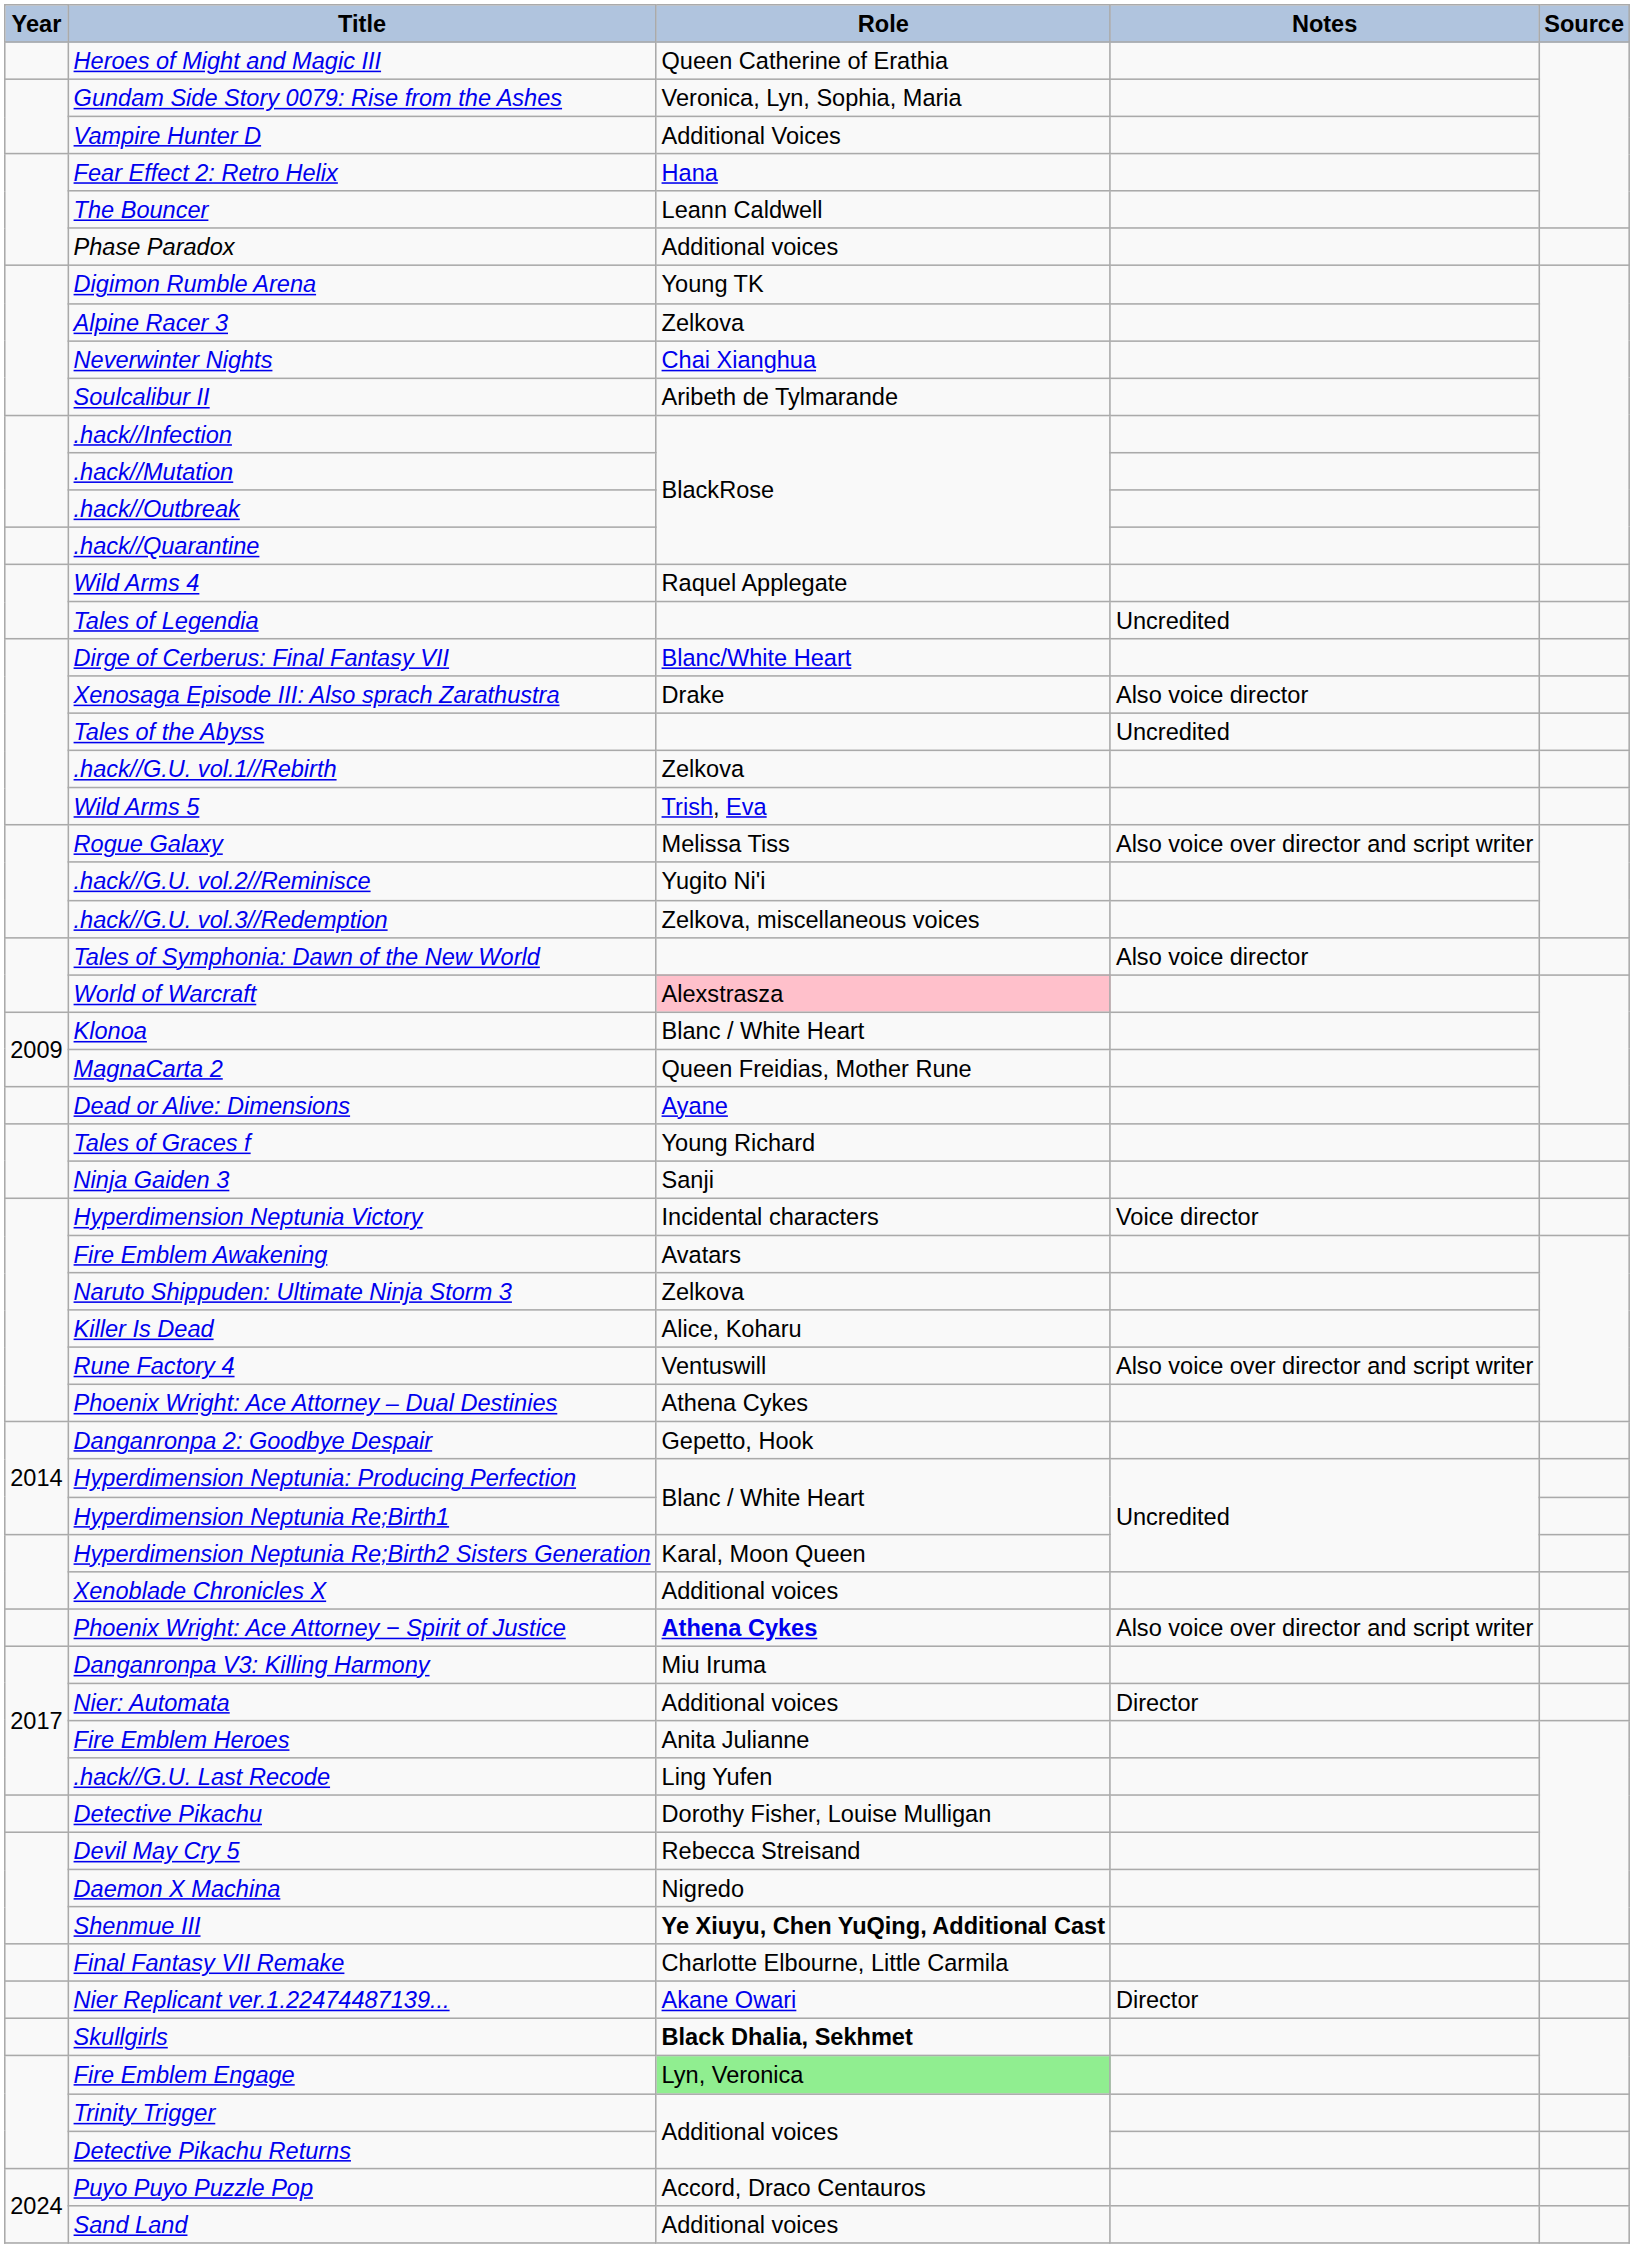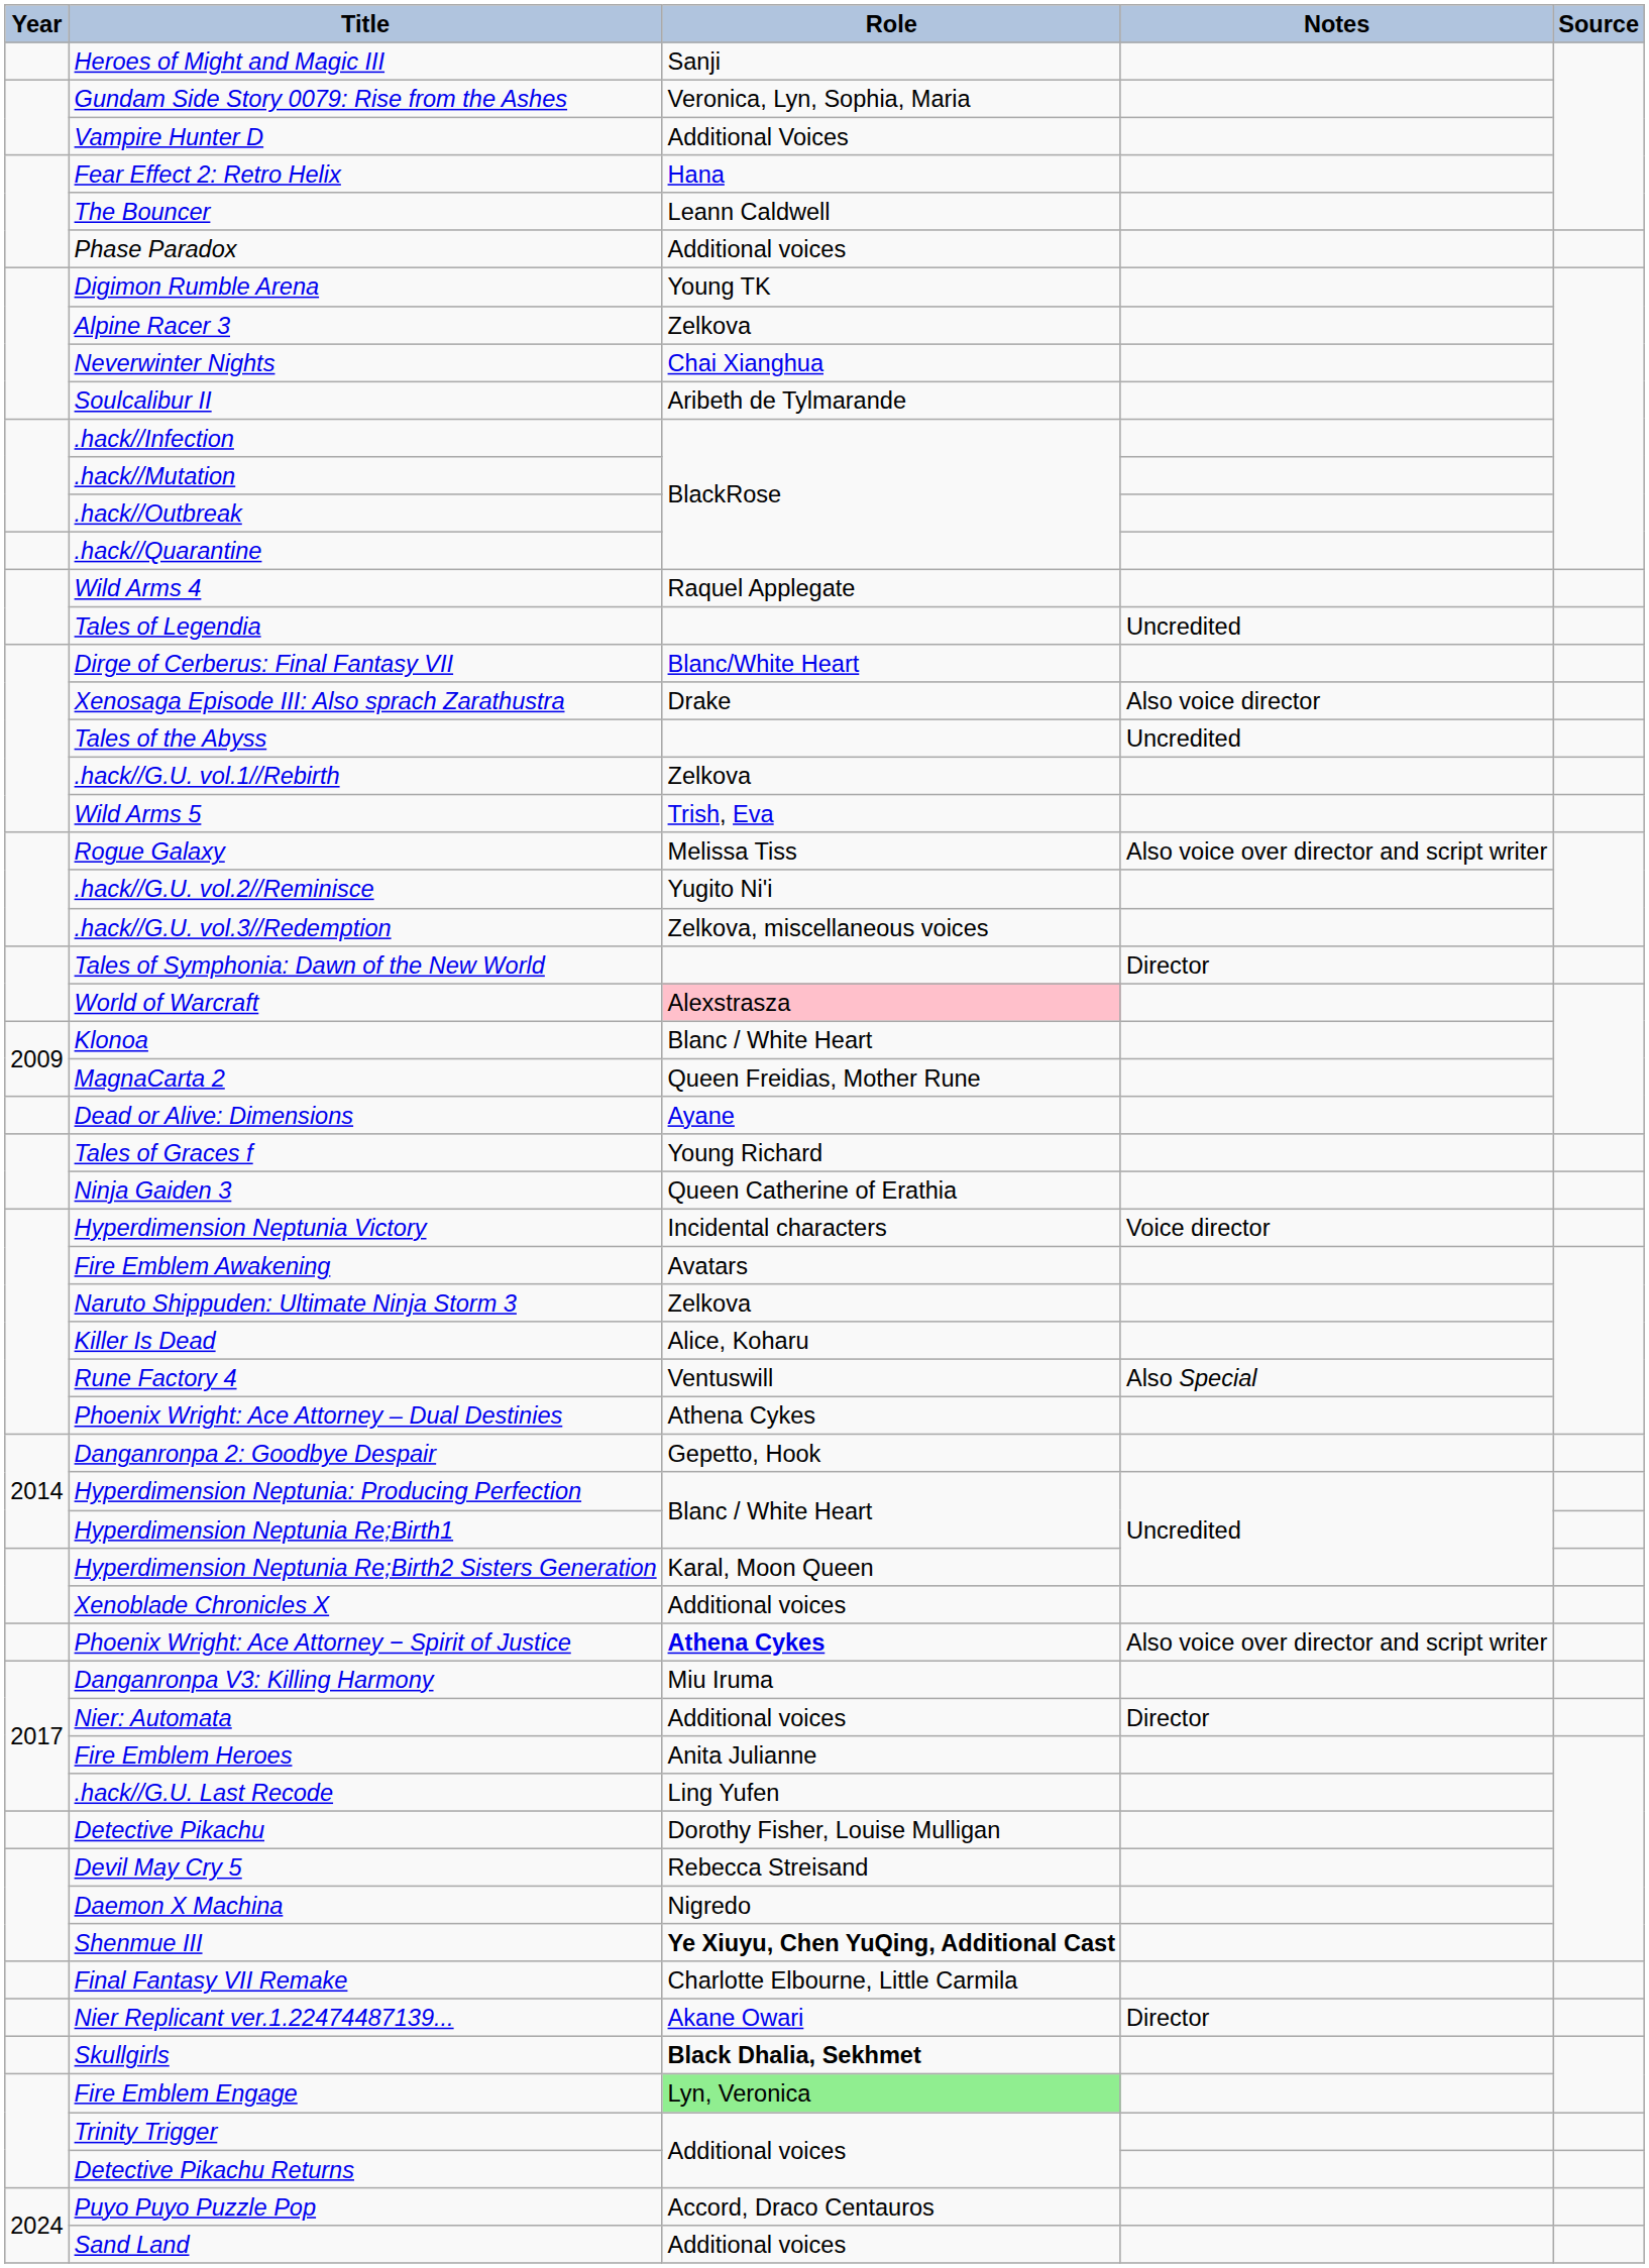 <table class="wikitable sortable plainrowheaders" style="width=95%; font-size: 95%;">
 <tr>
 <th style="background:#b0c4de;">Year</th>
 <th style="background:#b0c4de;">Title</th>
 <th style="background:#b0c4de;">Role</th>
 <th style="background:#b0c4de;" class="unsortable">Notes </th>
 <th style="background:#b0c4de;" class="unsortable">Source</th>
 </tr>
 <tr>
 <td></td>
 <td><em><a href='#'>Heroes of Might and Magic III</a></em></td>
-<td>Queen Catherine of Erathia</td>
+<td>Sanji</td>
 <td></td>
 <td rowspan="5"></td>
 </tr>
 <tr>
 <td rowspan="2"></td>
 <td><em><a href='#'>Gundam Side Story 0079: Rise from the Ashes</a></em></td>
 <td>Veronica, Lyn, Sophia, Maria</td>
 <td></td>
 </tr>
 <tr>
 <td><em><a href='#'>Vampire Hunter D</a></em></td>
 <td>Additional Voices</td>
 <td></td>
 </tr>
 <tr>
 <td rowspan="3"></td>
 <td><em><a href='#'>Fear Effect 2: Retro Helix</a></em></td>
 <td><a href='#'>Hana</a></td>
 <td></td>
 </tr>
 <tr>
 <td><em><a href='#'>The Bouncer</a></em></td>
 <td>Leann Caldwell</td>
 <td></td>
 </tr>
 <tr>
 <td><em>Phase Paradox</em></td>
 <td>Additional voices</td>
 <td></td>
 <td></td>
 </tr>
 <tr>
 <td rowspan="4"></td>
 <td><em><a href='#'>Digimon Rumble Arena</a></em></td>
 <td>Young TK</td>
 <td></td>
 <td rowspan="8"></td>
 </tr>
 <tr>
 <td><em><a href='#'>Alpine Racer 3</a></em></td>
 <td>Zelkova</td>
 <td></td>
 </tr>
 <tr>
 <td><em><a href='#'>Neverwinter Nights</a></em></td>
 <td><a href='#'>Chai Xianghua</a></td>
 <td></td>
 </tr>
 <tr>
 <td><em><a href='#'>Soulcalibur II</a></em></td>
 <td>Aribeth de Tylmarande</td>
 <td></td>
 </tr>
 <tr>
 <td rowspan="3"></td>
 <td><em><a href='#'>.hack//Infection</a></em></td>
 <td rowspan="4">BlackRose</td>
 <td></td>
 </tr>
 <tr>
 <td><em><a href='#'>.hack//Mutation</a></em></td>
 <td></td>
 </tr>
 <tr>
 <td><em><a href='#'>.hack//Outbreak</a></em></td>
 <td></td>
 </tr>
 <tr>
 <td></td>
 <td><em><a href='#'>.hack//Quarantine</a></em></td>
 <td></td>
 </tr>
 <tr>
 <td rowspan="2"></td>
 <td><em><a href='#'>Wild Arms 4</a></em></td>
 <td>Raquel Applegate</td>
 <td></td>
 <td></td>
 </tr>
 <tr>
 <td><em><a href='#'>Tales of Legendia</a></em></td>
 <td></td>
 <td>Uncredited</td>
 <td></td>
 </tr>
 <tr>
 <td rowspan="5"></td>
 <td><em><a href='#'>Dirge of Cerberus: Final Fantasy VII</a></em></td>
 <td><a href='#'>Blanc/White Heart</a></td>
 <td> </td>
 <td></td>
 </tr>
 <tr>
 <td><em><a href='#'>Xenosaga Episode III: Also sprach Zarathustra</a></em></td>
 <td>Drake</td>
 <td>Also voice director</td>
 <td></td>
 </tr>
 <tr>
 <td><em><a href='#'>Tales of the Abyss</a></em></td>
 <td></td>
 <td>Uncredited</td>
 <td></td>
 </tr>
 <tr>
 <td><em><a href='#'>.hack//G.U. vol.1//Rebirth</a></em></td>
 <td>Zelkova</td>
 <td> </td>
 <td></td>
 </tr>
 <tr>
 <td><em><a href='#'>Wild Arms 5</a></em></td>
 <td><a href='#'>Trish</a>, <a href='#'>Eva</a></td>
 <td></td>
 <td></td>
 </tr>
 <tr>
 <td rowspan="3"></td>
 <td><em><a href='#'>Rogue Galaxy</a></em></td>
 <td>Melissa Tiss</td>
 <td>Also voice over director and script writer</td>
 <td rowspan="3"></td>
 </tr>
 <tr>
 <td><em><a href='#'>.hack//G.U. vol.2//Reminisce</a></em></td>
 <td>Yugito Ni'i</td>
 <td> </td>
 </tr>
 <tr>
 <td><em><a href='#'>.hack//G.U. vol.3//Redemption</a></em></td>
 <td>Zelkova, miscellaneous voices</td>
 <td> </td>
 </tr>
 <tr>
 <td rowspan="2"></td>
 <td><em><a href='#'>Tales of Symphonia: Dawn of the New World</a></em></td>
 <td></td>
-<td>Also voice director</td>
+<td>Director</td>
 <td></td>
 </tr>
 <tr>
 <td><em><a href='#'>World of Warcraft</a></em></td>
 <td style="background: pink;">Alexstrasza</td>
 <td> </td>
 <td rowspan="4"></td>
 </tr>
 <tr>
 <td rowspan="2">2009</td>
 <td><em><a href='#'>Klonoa</a></em></td>
 <td>Blanc / White Heart</td>
 <td></td>
 </tr>
 <tr>
 <td><em><a href='#'>MagnaCarta 2</a></em></td>
 <td>Queen Freidias, Mother Rune</td>
 <td> </td>
 </tr>
 <tr>
 <td></td>
 <td><em><a href='#'>Dead or Alive: Dimensions</a></em></td>
 <td><a href='#'>Ayane</a></td>
 <td> </td>
 </tr>
 <tr>
 <td rowspan="2"></td>
 <td><em><a href='#'>Tales of Graces f</a></em></td>
 <td>Young Richard</td>
 <td> </td>
 <td></td>
 </tr>
 <tr>
 <td><em><a href='#'>Ninja Gaiden 3</a></em></td>
-<td>Sanji</td>
+<td>Queen Catherine of Erathia</td>
 <td> </td>
 <td></td>
 </tr>
 <tr>
 <td rowspan="6"></td>
 <td><em><a href='#'>Hyperdimension Neptunia Victory</a></em></td>
 <td>Incidental characters</td>
 <td>Voice director</td>
 <td></td>
 </tr>
 <tr>
 <td><em><a href='#'>Fire Emblem Awakening</a></em></td>
 <td>Avatars</td>
 <td> </td>
 <td rowspan="5"></td>
 </tr>
 <tr>
 <td><em><a href='#'>Naruto Shippuden: Ultimate Ninja Storm 3</a></em></td>
 <td>Zelkova</td>
 <td> </td>
 </tr>
 <tr>
 <td><em><a href='#'>Killer Is Dead</a></em></td>
 <td>Alice, Koharu</td>
 <td> </td>
 </tr>
 <tr>
 <td><em><a href='#'>Rune Factory 4</a></em></td>
 <td>Ventuswill</td>
-<td>Also voice over director and script writer</td>
+<td>Also <em>Special</em></td>
 </tr>
 <tr>
 <td><em><a href='#'>Phoenix Wright: Ace Attorney – Dual Destinies</a></em></td>
 <td>Athena Cykes</td>
 <td></td>
 </tr>
 <tr>
 <td rowspan="3">2014</td>
 <td><em><a href='#'>Danganronpa 2: Goodbye Despair</a></em></td>
 <td>Gepetto, Hook</td>
 <td></td>
 <td></td>
 </tr>
 <tr>
 <td><em><a href='#'>Hyperdimension Neptunia: Producing Perfection</a></em></td>
 <td rowspan="2">Blanc / White Heart</td>
 <td rowspan="3">Uncredited</td>
 <td></td>
 </tr>
 <tr>
 <td><em><a href='#'>Hyperdimension Neptunia Re;Birth1</a></em></td>
 <td></td>
 </tr>
 <tr>
 <td rowspan="2"></td>
 <td><em><a href='#'>Hyperdimension Neptunia Re;Birth2 Sisters Generation</a></em></td>
 <td>Karal, Moon Queen</td>
 <td></td>
 </tr>
 <tr>
 <td><em><a href='#'>Xenoblade Chronicles X</a></em></td>
 <td>Additional voices</td>
 <td> </td>
 <td></td>
 </tr>
 <tr>
 <td></td>
 <td><em><a href='#'>Phoenix Wright: Ace Attorney − Spirit of Justice</a></em></td>
 <td><strong><a href='#'>Athena Cykes</a></strong></td>
 <td>Also voice over director and script writer</td>
 <td></td>
 </tr>
 <tr>
 <td rowspan="4">2017</td>
 <td><em><a href='#'>Danganronpa V3: Killing Harmony</a></em></td>
 <td>Miu Iruma</td>
 <td></td>
 <td></td>
 </tr>
 <tr>
 <td><em><a href='#'>Nier: Automata</a></em></td>
 <td>Additional voices</td>
 <td>Director</td>
 <td></td>
 </tr>
 <tr>
 <td><em><a href='#'>Fire Emblem Heroes</a></em></td>
 <td>Anita Julianne</td>
 <td></td>
 <td rowspan="6"></td>
 </tr>
 <tr>
 <td><em><a href='#'>.hack//G.U. Last Recode</a></em></td>
 <td>Ling Yufen</td>
 <td></td>
 </tr>
 <tr>
 <td></td>
 <td><em><a href='#'>Detective Pikachu</a></em></td>
 <td>Dorothy Fisher, Louise Mulligan</td>
 <td></td>
 </tr>
 <tr>
 <td rowspan="3"></td>
 <td><em><a href='#'>Devil May Cry 5</a></em></td>
 <td>Rebecca Streisand</td>
 <td></td>
 </tr>
 <tr>
 <td><em><a href='#'>Daemon X Machina</a></em></td>
 <td>Nigredo</td>
 <td> </td>
 </tr>
 <tr>
 <td><em><a href='#'>Shenmue III</a></em></td>
 <td><strong>Ye Xiuyu, Chen YuQing, Additional Cast</strong></td>
 <td></td>
 </tr>
 <tr>
 <td></td>
 <td><em><a href='#'>Final Fantasy VII Remake</a></em></td>
 <td>Charlotte Elbourne, Little Carmila</td>
 <td></td>
 <td></td>
 </tr>
 <tr>
 <td></td>
 <td><em><a href='#'>Nier Replicant ver.1.22474487139...</a></em></td>
 <td><a href='#'>Akane Owari</a></td>
 <td>Director</td>
 <td></td>
 </tr>
 <tr>
 <td></td>
 <td><em><a href='#'>Skullgirls</a></em></td>
 <td><strong>Black Dhalia, Sekhmet</strong></td>
 <td></td>
 <td rowspan="2"></td>
 </tr>
 <tr>
 <td rowspan="3"></td>
 <td><em><a href='#'>Fire Emblem Engage</a></em></td>
 <td style="background: lightgreen;">Lyn, Veronica</td>
 <td></td>
 </tr>
 <tr>
 <td><em><a href='#'>Trinity Trigger</a></em></td>
 <td rowspan="2">Additional voices</td>
 <td> </td>
 <td></td>
 </tr>
 <tr>
 <td><em><a href='#'>Detective Pikachu Returns</a></em></td>
 <td></td>
 <td></td>
 </tr>
 <tr>
 <td rowspan="2">2024</td>
 <td><em><a href='#'>Puyo Puyo Puzzle Pop</a></em></td>
 <td>Accord, Draco Centauros</td>
 <td></td>
 <td></td>
 </tr>
 <tr>
 <td><a href='#'><em>Sand Land</em></a></td>
 <td>Additional voices</td>
 <td></td>
 <td></td>
 </tr>
 </table>
